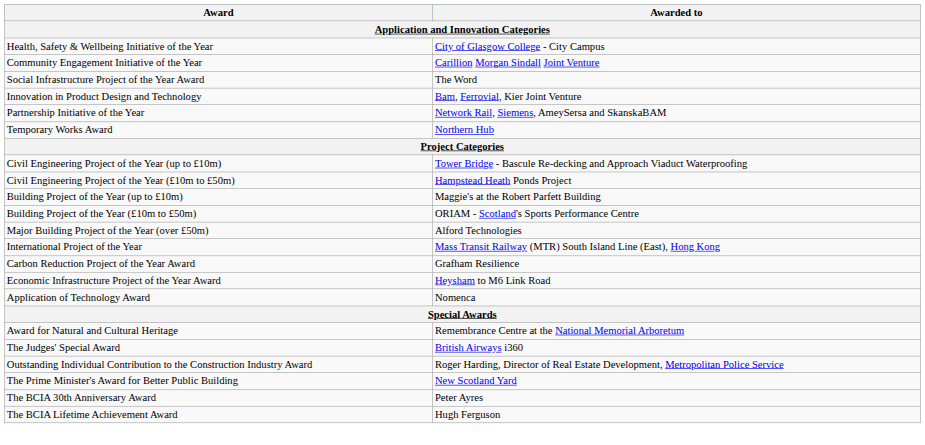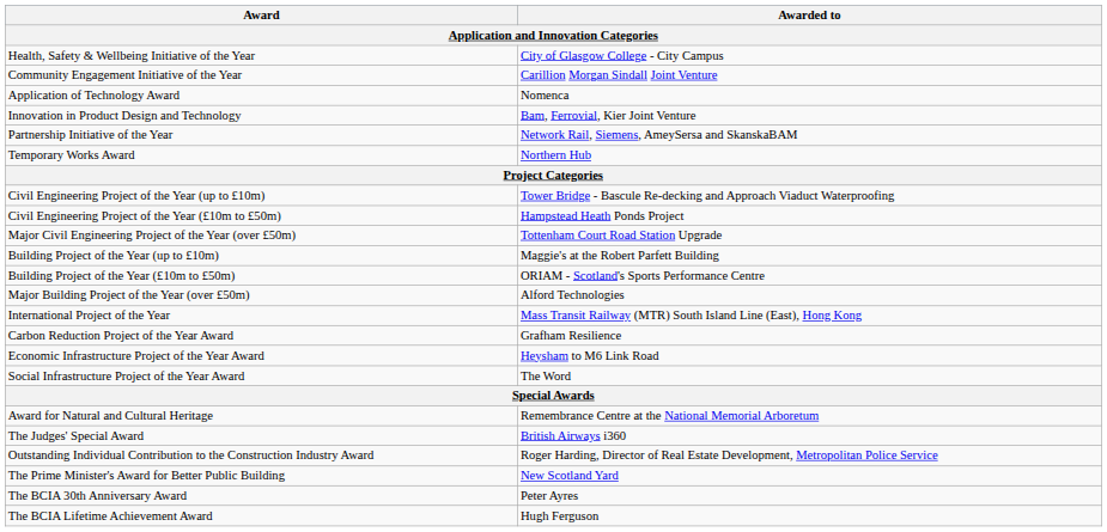 <table class="wikitable mw-collapsible mw-collapsed" border="0" cellpadding="2" cellspacing="2" align="center" width="70%">
 <tr bgcolor="#99CCFF">
 <th align="left" valign="top">Award</th>
 <th align="left" valign="top">Awarded to</th>
 </tr>
 <tr>
 <th colspan="2"><u>Application and Innovation Categories</u></th>
 </tr>
 <tr>
 <td>Health, Safety & Wellbeing Initiative of the Year</td>
 <td><a href='#'>City of Glasgow College</a> - City Campus</td>
 </tr>
 <tr>
 <td>Community Engagement Initiative of the Year</td>
 <td><a href='#'>Carillion</a> <a href='#'>Morgan Sindall</a> <a href='#'>Joint Venture</a></td>
 </tr>
 <tr>
-<td>Social Infrastructure Project of the Year Award</td>
-<td>The Word</td>
+<td>Application of Technology Award</td>
+<td>Nomenca</td>
 </tr>
 <tr>
 <td>Innovation in Product Design and Technology</td>
 <td><a href='#'>Bam</a>, <a href='#'>Ferrovial</a>, Kier Joint Venture</td>
 </tr>
 <tr>
 <td>Partnership Initiative of the Year</td>
 <td><a href='#'>Network Rail</a>,  <a href='#'>Siemens</a>, AmeySersa and SkanskaBAM</td>
 </tr>
 <tr>
 <td>Temporary Works Award</td>
 <td><a href='#'>Northern Hub</a></td>
 </tr>
 <tr>
 <th colspan="2"><u>Project Categories</u></th>
 </tr>
 <tr>
 <td>Civil Engineering Project of the Year (up to £10m)</td>
 <td><a href='#'>Tower Bridge</a> - Bascule Re-decking and Approach Viaduct Waterproofing</td>
 </tr>
 <tr>
 <td>Civil Engineering Project of the Year (£10m to £50m)</td>
 <td><a href='#'>Hampstead Heath</a> Ponds Project</td>
+</tr>
+<tr>
+<td>Major Civil Engineering Project of the Year (over £50m)</td>
+<td><a href='#'>Tottenham Court Road Station</a> Upgrade</td>
 </tr>
 <tr>
 <td>Building Project of the Year (up to £10m)</td>
 <td>Maggie's at the Robert Parfett Building</td>
 </tr>
 <tr>
 <td>Building Project of the Year (£10m to £50m)</td>
 <td>ORIAM - <a href='#'>Scotland</a>'s Sports Performance Centre</td>
 </tr>
 <tr>
 <td>Major Building Project of the Year (over £50m)</td>
 <td>Alford Technologies</td>
 </tr>
 <tr>
 <td>International Project of the Year</td>
 <td><a href='#'>Mass Transit Railway</a> (MTR) South Island Line (East), <a href='#'>Hong Kong</a></td>
 </tr>
 <tr>
 <td>Carbon Reduction Project of the Year Award</td>
 <td>Grafham Resilience</td>
 </tr>
 <tr>
 <td>Economic Infrastructure Project of the Year Award</td>
 <td><a href='#'>Heysham</a> to M6 Link Road</td>
 </tr>
 <tr>
-<td>Application of Technology Award</td>
-<td>Nomenca</td>
+<td>Social Infrastructure Project of the Year Award</td>
+<td>The Word</td>
 </tr>
 <tr>
 <th colspan="2"><u>Special Awards</u></th>
 </tr>
 <tr>
 <td>Award for Natural and Cultural Heritage</td>
 <td>Remembrance Centre at the <a href='#'>National Memorial Arboretum</a></td>
 </tr>
 <tr>
 <td>The Judges' Special Award</td>
 <td><a href='#'>British Airways</a> i360</td>
 </tr>
 <tr>
 <td>Outstanding Individual Contribution to the Construction Industry Award</td>
 <td>Roger Harding, Director of Real Estate Development, <a href='#'>Metropolitan Police Service</a></td>
 </tr>
 <tr>
 <td>The Prime Minister's Award for Better Public Building</td>
 <td><a href='#'>New Scotland Yard</a></td>
 </tr>
 <tr>
 <td>The BCIA 30th Anniversary Award</td>
 <td>Peter Ayres</td>
 </tr>
 <tr>
 <td>The BCIA Lifetime Achievement Award</td>
 <td>Hugh Ferguson</td>
 </tr>
 </table>
